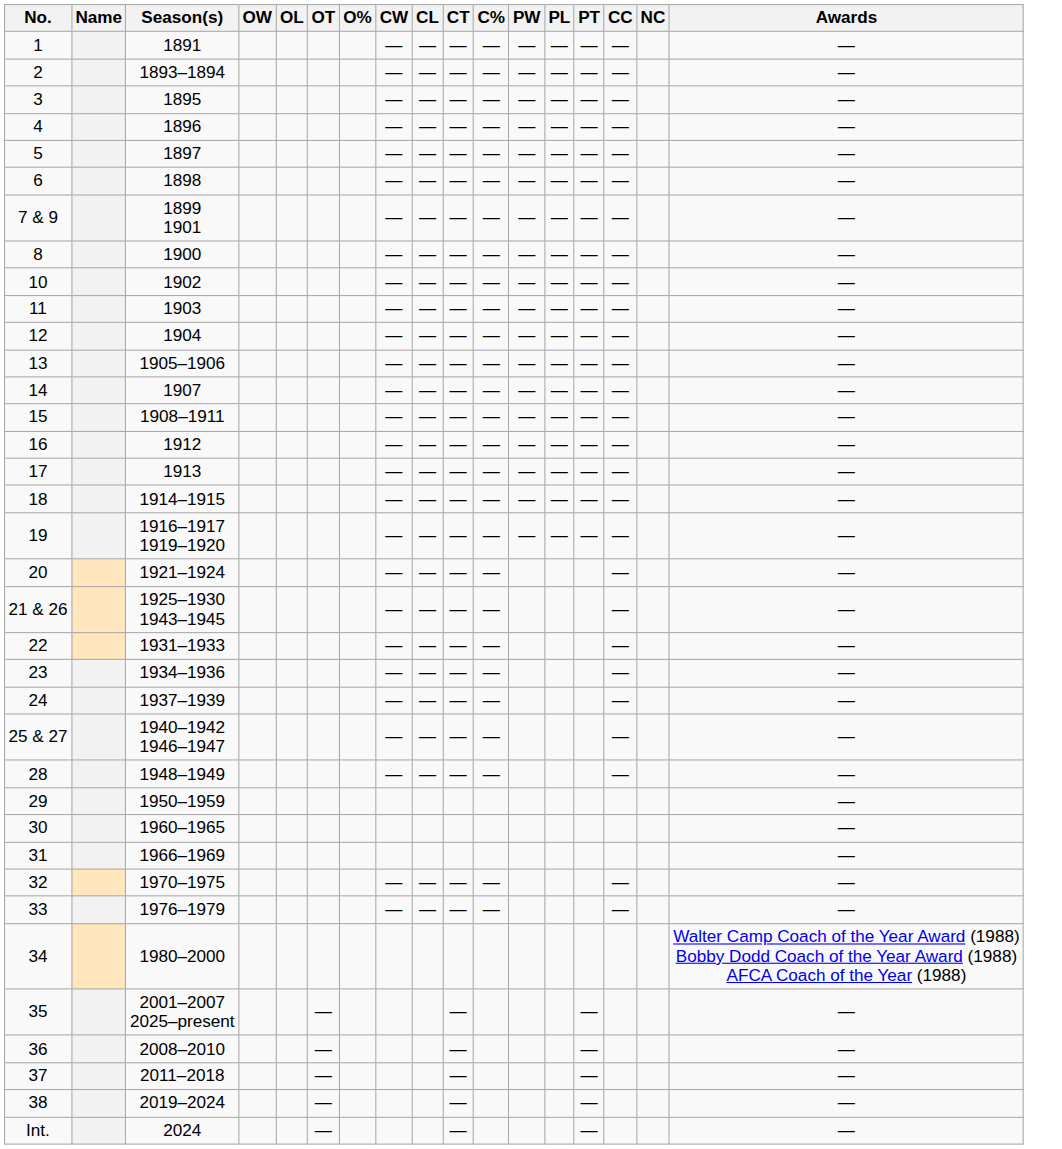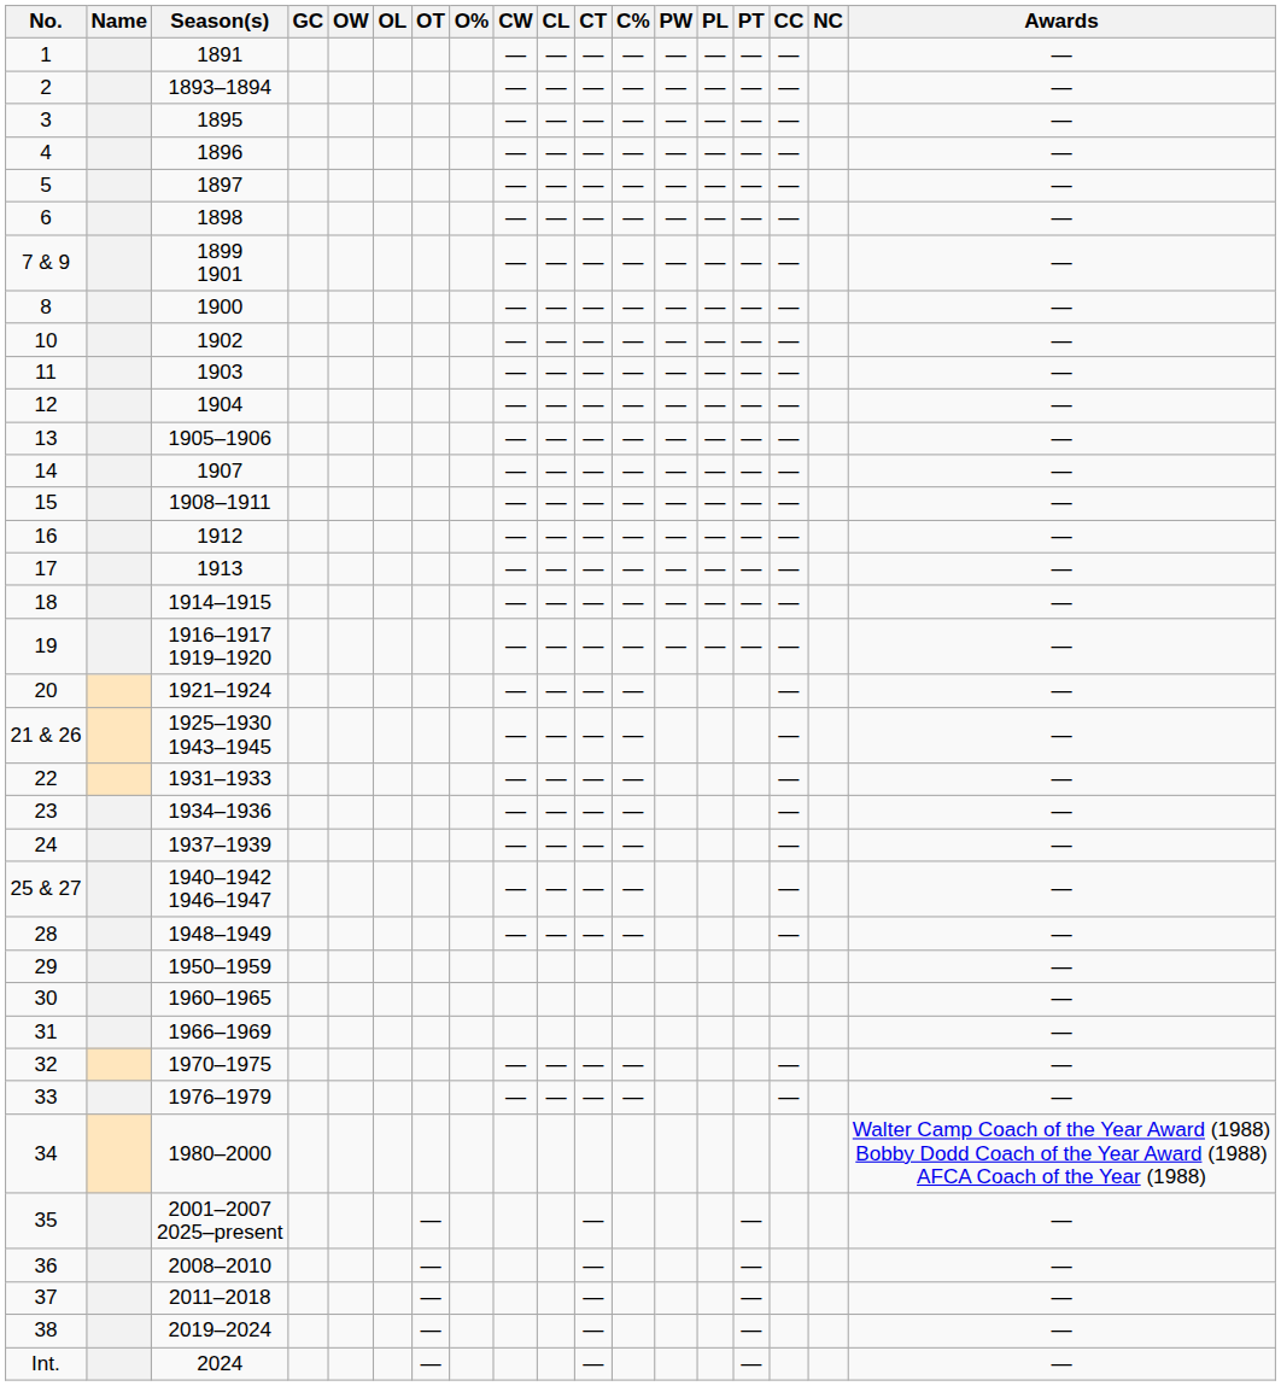 <table class="wikitable sortable" style="text-align:center">
 <tr>
 <th scope="col" class="unsortable">No.</th>
 <th scope="col">Name</th>
 <th scope="col">Season(s)<br></th>
+<th scope="col">GC</th>
 <th scope="col">OW</th>
 <th scope="col">OL</th>
 <th scope="col">OT</th>
 <th scope="col">O%</th>
 <th scope="col">CW</th>
 <th scope="col">CL</th>
 <th scope="col">CT</th>
 <th scope="col">C%</th>
 <th scope="col">PW</th>
 <th scope="col">PL</th>
 <th scope="col">PT</th>
 <th scope="col">CC</th>
 <th scope="col">NC</th>
 <th scope="col" class="unsortable">Awards</th>
 </tr>
 <tr>
 <td>1</td>
 <th scope="row"></th>
 <td>1891</td>
 <td></td>
 <td></td>
 <td></td>
 <td></td>
+<td></td>
 <td>—</td>
 <td>—</td>
 <td>—</td>
 <td>—</td>
 <td>—</td>
 <td>—</td>
 <td>—</td>
 <td>—</td>
 <td></td>
 <td>—</td>
 </tr>
 <tr>
 <td>2</td>
 <th scope="row"></th>
 <td>1893–1894</td>
+<td></td>
 <td></td>
 <td></td>
 <td></td>
 <td></td>
 <td>—</td>
 <td>—</td>
 <td>—</td>
 <td>—</td>
 <td>—</td>
 <td>—</td>
 <td>—</td>
 <td>—</td>
 <td></td>
 <td>—</td>
 </tr>
 <tr>
 <td>3</td>
 <th scope="row"></th>
 <td>1895</td>
 <td></td>
 <td></td>
 <td></td>
 <td></td>
+<td></td>
 <td>—</td>
 <td>—</td>
 <td>—</td>
 <td>—</td>
 <td>—</td>
 <td>—</td>
 <td>—</td>
 <td>—</td>
 <td></td>
 <td>—</td>
 </tr>
 <tr>
 <td>4</td>
 <th scope="row"></th>
 <td>1896</td>
+<td></td>
 <td></td>
 <td></td>
 <td></td>
 <td></td>
 <td>—</td>
 <td>—</td>
 <td>—</td>
 <td>—</td>
 <td>—</td>
 <td>—</td>
 <td>—</td>
 <td>—</td>
 <td></td>
 <td>—</td>
 </tr>
 <tr>
 <td>5</td>
 <th scope="row"></th>
 <td>1897</td>
 <td></td>
 <td></td>
 <td></td>
 <td></td>
+<td></td>
 <td>—</td>
 <td>—</td>
 <td>—</td>
 <td>—</td>
 <td>—</td>
 <td>—</td>
 <td>—</td>
 <td>—</td>
 <td></td>
 <td>—</td>
 </tr>
 <tr>
 <td>6</td>
 <th scope="row"></th>
 <td>1898</td>
+<td></td>
 <td></td>
 <td></td>
 <td></td>
 <td></td>
 <td>—</td>
 <td>—</td>
 <td>—</td>
 <td>—</td>
 <td>—</td>
 <td>—</td>
 <td>—</td>
 <td>—</td>
 <td></td>
 <td>—</td>
 </tr>
 <tr>
 <td>7 & 9</td>
 <th scope="row"></th>
 <td>1899<br>1901</td>
 <td></td>
 <td></td>
 <td></td>
 <td></td>
+<td></td>
 <td>—</td>
 <td>—</td>
 <td>—</td>
 <td>—</td>
 <td>—</td>
 <td>—</td>
 <td>—</td>
 <td>—</td>
 <td></td>
 <td>—</td>
 </tr>
 <tr>
 <td>8</td>
 <th scope="row"></th>
 <td>1900</td>
+<td></td>
 <td></td>
 <td></td>
 <td></td>
 <td></td>
 <td>—</td>
 <td>—</td>
 <td>—</td>
 <td>—</td>
 <td>—</td>
 <td>—</td>
 <td>—</td>
 <td>—</td>
 <td></td>
 <td>—</td>
 </tr>
 <tr>
 <td>10</td>
 <th scope="row"></th>
 <td>1902</td>
 <td></td>
 <td></td>
 <td></td>
 <td></td>
+<td></td>
 <td>—</td>
 <td>—</td>
 <td>—</td>
 <td>—</td>
 <td>—</td>
 <td>—</td>
 <td>—</td>
 <td>—</td>
 <td></td>
 <td>—</td>
 </tr>
 <tr>
 <td>11</td>
 <th scope="row"></th>
 <td>1903</td>
+<td></td>
 <td></td>
 <td></td>
 <td></td>
 <td></td>
 <td>—</td>
 <td>—</td>
 <td>—</td>
 <td>—</td>
 <td>—</td>
 <td>—</td>
 <td>—</td>
 <td>—</td>
 <td></td>
 <td>—</td>
 </tr>
 <tr>
 <td>12</td>
 <th scope="row"></th>
 <td>1904</td>
 <td></td>
 <td></td>
 <td></td>
 <td></td>
+<td></td>
 <td>—</td>
 <td>—</td>
 <td>—</td>
 <td>—</td>
 <td>—</td>
 <td>—</td>
 <td>—</td>
 <td>—</td>
 <td></td>
 <td>—</td>
 </tr>
 <tr>
 <td>13</td>
 <th scope="row"></th>
 <td>1905–1906</td>
+<td></td>
 <td></td>
 <td></td>
 <td></td>
 <td></td>
 <td>—</td>
 <td>—</td>
 <td>—</td>
 <td>—</td>
 <td>—</td>
 <td>—</td>
 <td>—</td>
 <td>—</td>
 <td></td>
 <td>—</td>
 </tr>
 <tr>
 <td>14</td>
 <th scope="row"></th>
 <td>1907</td>
 <td></td>
 <td></td>
 <td></td>
 <td></td>
+<td></td>
 <td>—</td>
 <td>—</td>
 <td>—</td>
 <td>—</td>
 <td>—</td>
 <td>—</td>
 <td>—</td>
 <td>—</td>
 <td></td>
 <td>—</td>
 </tr>
 <tr>
 <td>15</td>
 <th scope="row"></th>
 <td>1908–1911</td>
+<td></td>
 <td></td>
 <td></td>
 <td></td>
 <td></td>
 <td>—</td>
 <td>—</td>
 <td>—</td>
 <td>—</td>
 <td>—</td>
 <td>—</td>
 <td>—</td>
 <td>—</td>
 <td></td>
 <td>—</td>
 </tr>
 <tr>
 <td>16</td>
 <th scope="row"></th>
 <td>1912</td>
 <td></td>
 <td></td>
 <td></td>
 <td></td>
+<td></td>
 <td>—</td>
 <td>—</td>
 <td>—</td>
 <td>—</td>
 <td>—</td>
 <td>—</td>
 <td>—</td>
 <td>—</td>
 <td></td>
 <td>—</td>
 </tr>
 <tr>
 <td>17</td>
 <th scope="row"></th>
 <td>1913</td>
+<td></td>
 <td></td>
 <td></td>
 <td></td>
 <td></td>
 <td>—</td>
 <td>—</td>
 <td>—</td>
 <td>—</td>
 <td>—</td>
 <td>—</td>
 <td>—</td>
 <td>—</td>
 <td></td>
 <td>—</td>
 </tr>
 <tr>
 <td>18</td>
 <th scope="row"></th>
 <td>1914–1915</td>
 <td></td>
 <td></td>
 <td></td>
 <td></td>
+<td></td>
 <td>—</td>
 <td>—</td>
 <td>—</td>
 <td>—</td>
 <td>—</td>
 <td>—</td>
 <td>—</td>
 <td>—</td>
 <td></td>
 <td>—</td>
 </tr>
 <tr>
 <td>19</td>
 <th scope="row"></th>
 <td>1916–1917<br>1919–1920</td>
+<td></td>
 <td></td>
 <td></td>
 <td></td>
 <td></td>
 <td>—</td>
 <td>—</td>
 <td>—</td>
 <td>—</td>
 <td>—</td>
 <td>—</td>
 <td>—</td>
 <td>—</td>
 <td></td>
 <td>—</td>
 </tr>
 <tr>
 <td>20</td>
 <td scope="row" align="center" bgcolor=#FFE6BD><strong></strong><sup></sup></td>
 <td>1921–1924</td>
 <td></td>
 <td></td>
 <td></td>
 <td></td>
+<td></td>
 <td>—</td>
 <td>—</td>
 <td>—</td>
 <td>—</td>
 <td></td>
 <td></td>
 <td></td>
 <td>—</td>
 <td></td>
 <td>—</td>
 </tr>
 <tr>
 <td>21 & 26</td>
 <td scope="row" align="center" bgcolor=#FFE6BD><strong></strong><sup></sup></td>
 <td>1925–1930<br>1943–1945</td>
+<td></td>
 <td></td>
 <td></td>
 <td></td>
 <td></td>
 <td>—</td>
 <td>—</td>
 <td>—</td>
 <td>—</td>
 <td></td>
 <td></td>
 <td></td>
 <td>—</td>
 <td></td>
 <td>—</td>
 </tr>
 <tr>
 <td>22</td>
 <td scope="row" align="center" bgcolor=#FFE6BD><strong></strong><sup></sup></td>
 <td>1931–1933</td>
 <td></td>
 <td></td>
 <td></td>
 <td></td>
+<td></td>
 <td>—</td>
 <td>—</td>
 <td>—</td>
 <td>—</td>
 <td></td>
 <td></td>
 <td></td>
 <td>—</td>
 <td></td>
 <td>—</td>
 </tr>
 <tr>
 <td>23</td>
 <th scope="row"></th>
 <td>1934–1936</td>
+<td></td>
 <td></td>
 <td></td>
 <td></td>
 <td></td>
 <td>—</td>
 <td>—</td>
 <td>—</td>
 <td>—</td>
 <td></td>
 <td></td>
 <td></td>
 <td>—</td>
 <td></td>
 <td>—</td>
 </tr>
 <tr>
 <td>24</td>
 <th scope="row"></th>
 <td>1937–1939</td>
 <td></td>
 <td></td>
 <td></td>
 <td></td>
+<td></td>
 <td>—</td>
 <td>—</td>
 <td>—</td>
 <td>—</td>
 <td></td>
 <td></td>
 <td></td>
 <td>—</td>
 <td></td>
 <td>—</td>
 </tr>
 <tr>
 <td>25 & 27</td>
 <th scope="row"></th>
 <td>1940–1942<br>1946–1947</td>
 <td></td>
 <td></td>
 <td></td>
 <td></td>
+<td></td>
 <td>—</td>
 <td>—</td>
 <td>—</td>
 <td>—</td>
 <td></td>
 <td></td>
 <td></td>
 <td>—</td>
 <td></td>
 <td>—</td>
 </tr>
 <tr>
 <td>28</td>
 <th scope="row"></th>
 <td>1948–1949</td>
+<td></td>
 <td></td>
 <td></td>
 <td></td>
 <td></td>
 <td>—</td>
 <td>—</td>
 <td>—</td>
 <td>—</td>
 <td></td>
 <td></td>
 <td></td>
 <td>—</td>
 <td></td>
 <td>—</td>
 </tr>
 <tr>
 <td>29</td>
 <th scope="row"></th>
 <td>1950–1959</td>
 <td></td>
 <td></td>
 <td></td>
 <td></td>
 <td></td>
 <td></td>
 <td></td>
 <td></td>
 <td></td>
 <td></td>
 <td></td>
 <td></td>
 <td></td>
+<td></td>
 <td>—</td>
 </tr>
 <tr>
 <td>30</td>
 <th scope="row"></th>
 <td>1960–1965</td>
+<td></td>
 <td></td>
 <td></td>
 <td></td>
 <td></td>
 <td></td>
 <td></td>
 <td></td>
 <td></td>
 <td></td>
 <td></td>
 <td></td>
 <td></td>
 <td></td>
 <td>—</td>
 </tr>
 <tr>
 <td>31</td>
 <th scope="row"></th>
 <td>1966–1969</td>
 <td></td>
 <td></td>
 <td></td>
 <td></td>
 <td></td>
 <td></td>
 <td></td>
 <td></td>
 <td></td>
 <td></td>
 <td></td>
 <td></td>
 <td></td>
+<td></td>
 <td>—</td>
 </tr>
 <tr>
 <td>32</td>
 <td scope="row" align="center" bgcolor=#FFE6BD><strong></strong><sup></sup></td>
 <td>1970–1975</td>
+<td></td>
 <td></td>
 <td></td>
 <td></td>
 <td></td>
 <td>—</td>
 <td>—</td>
 <td>—</td>
 <td>—</td>
 <td></td>
 <td></td>
 <td></td>
 <td>—</td>
 <td></td>
 <td>—</td>
 </tr>
 <tr>
 <td>33</td>
 <th scope="row"></th>
 <td>1976–1979</td>
+<td></td>
 <td></td>
 <td></td>
 <td></td>
 <td></td>
 <td>—</td>
 <td>—</td>
 <td>—</td>
 <td>—</td>
 <td></td>
 <td></td>
 <td></td>
 <td>—</td>
 <td></td>
 <td>—</td>
 </tr>
 <tr>
 <td>34</td>
 <td scope="row" align="center" bgcolor=#FFE6BD><strong></strong><sup></sup></td>
 <td>1980–2000</td>
 <td></td>
 <td></td>
 <td></td>
 <td></td>
 <td></td>
 <td></td>
 <td></td>
 <td></td>
 <td></td>
 <td></td>
 <td></td>
 <td></td>
 <td></td>
+<td></td>
 <td><a href='#'>Walter Camp Coach of the Year Award</a> (1988)<br><a href='#'>Bobby Dodd Coach of the Year Award</a> (1988)<br><a href='#'>AFCA Coach of the Year</a> (1988)</td>
 </tr>
 <tr>
 <td>35</td>
 <th scope="row"></th>
 <td>2001–2007<br>2025–present</td>
+<td></td>
 <td></td>
 <td></td>
 <td>—</td>
 <td></td>
 <td></td>
 <td></td>
 <td>—</td>
 <td></td>
 <td></td>
 <td></td>
 <td>—</td>
 <td></td>
 <td></td>
 <td>—</td>
 </tr>
 <tr>
 <td>36</td>
 <th scope="row"></th>
 <td>2008–2010</td>
 <td></td>
 <td></td>
+<td></td>
 <td>—</td>
 <td></td>
 <td></td>
 <td></td>
 <td>—</td>
 <td></td>
 <td></td>
 <td></td>
 <td>—</td>
 <td></td>
 <td></td>
 <td>—</td>
 </tr>
 <tr>
 <td>37</td>
 <th scope="row"></th>
 <td>2011–2018</td>
+<td></td>
 <td></td>
 <td></td>
 <td>—</td>
 <td></td>
 <td></td>
 <td></td>
 <td>—</td>
 <td></td>
 <td></td>
 <td></td>
 <td>—</td>
 <td></td>
 <td></td>
 <td>—</td>
 </tr>
 <tr>
 <td>38</td>
 <th scope="row"></th>
 <td>2019–2024</td>
 <td></td>
 <td></td>
+<td></td>
 <td>—</td>
 <td></td>
 <td></td>
 <td></td>
 <td>—</td>
 <td></td>
 <td></td>
 <td></td>
 <td>—</td>
 <td></td>
 <td></td>
 <td>—</td>
 </tr>
 <tr>
 <td>Int.</td>
 <th scope="row"><br></th>
 <td>2024</td>
 <td></td>
 <td></td>
+<td></td>
 <td>—</td>
 <td></td>
 <td></td>
 <td></td>
 <td>—</td>
 <td></td>
 <td></td>
 <td></td>
 <td>—</td>
 <td></td>
 <td></td>
 <td>—</td>
 </tr>
 </table>
